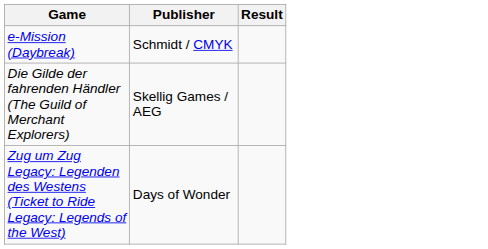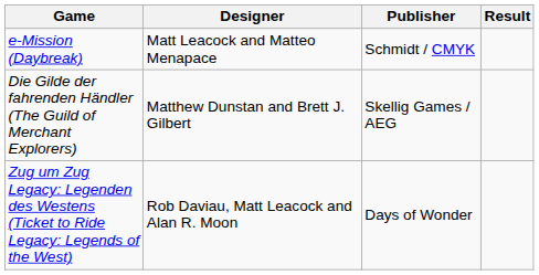 <table class="wikitable">
 <tr>
 <th style="width:140px;">Game</th>
+<th style="width:225px;">Designer</th>
 <th style="width:120px;">Publisher</th>
 <th>Result</th>
 </tr>
 <tr>
 <td><em><a href='#'>e-Mission (Daybreak)</a></em></td>
+<td>Matt Leacock and Matteo Menapace</td>
 <td>Schmidt / <a href='#'>CMYK</a></td>
 <td></td>
 </tr>
 <tr>
 <td><em>Die Gilde der fahrenden Händler (The Guild of Merchant Explorers)</em></td>
+<td>Matthew Dunstan and Brett J. Gilbert</td>
 <td>Skellig Games / AEG</td>
 <td></td>
 </tr>
 <tr>
 <td><em><a href='#'>Zug um Zug Legacy: Legenden des Westens (Ticket to Ride Legacy: Legends of the West)</a></em></td>
+<td>Rob Daviau, Matt Leacock and Alan R. Moon</td>
 <td>Days of Wonder</td>
 <td></td>
 </tr>
 </table>
